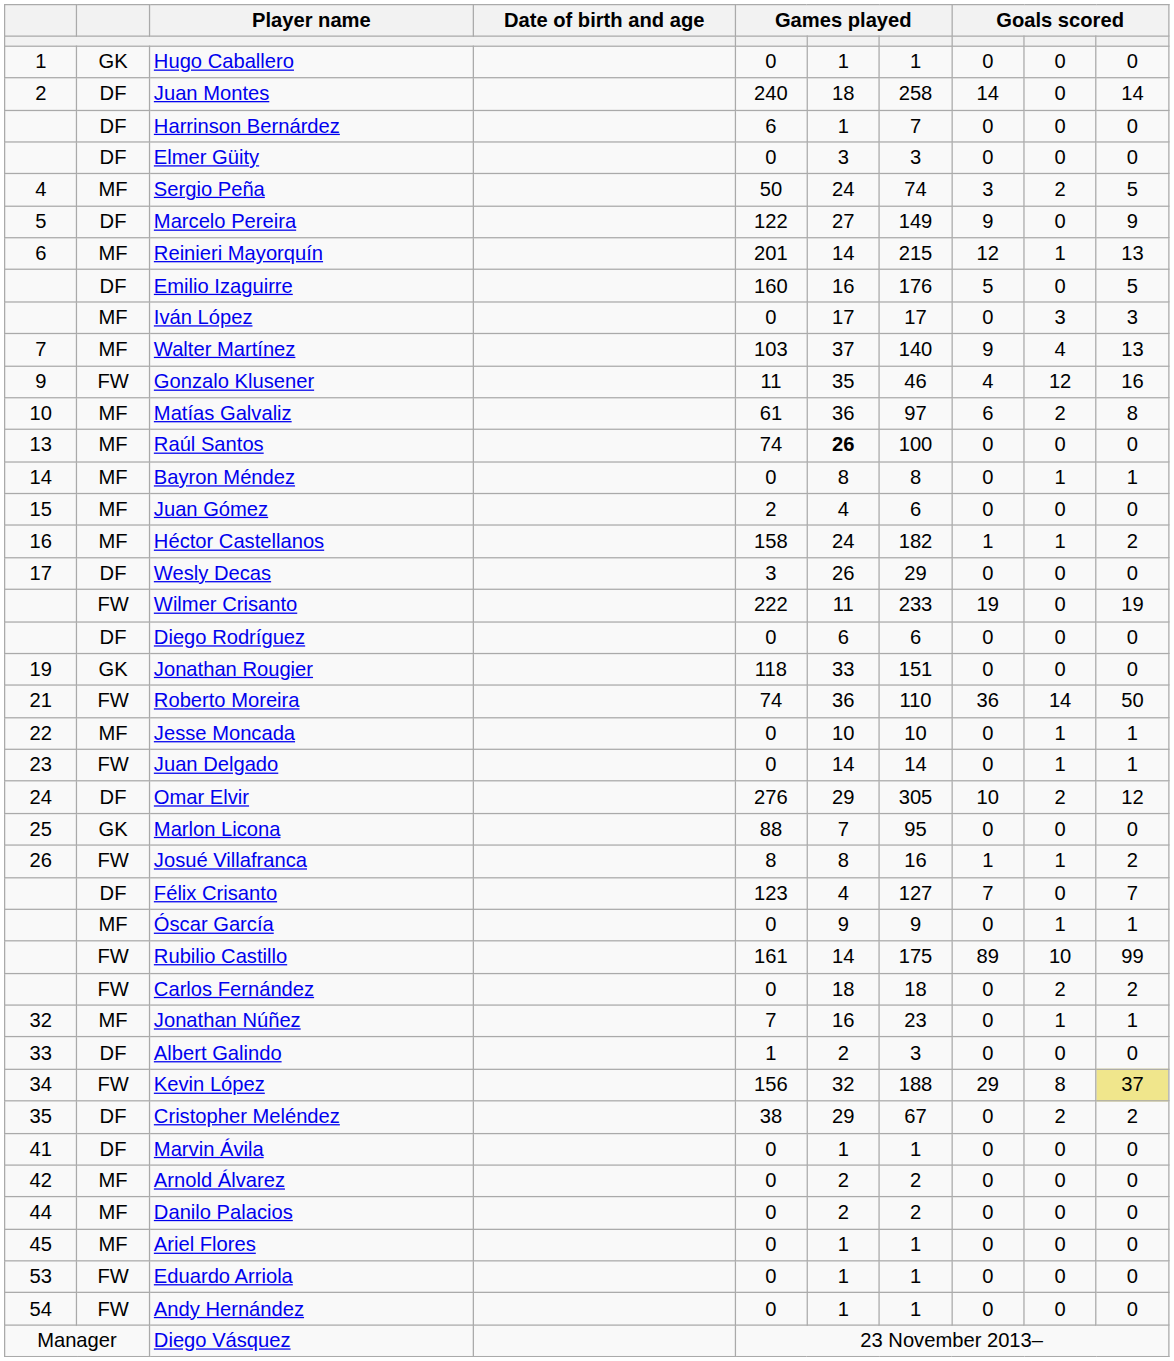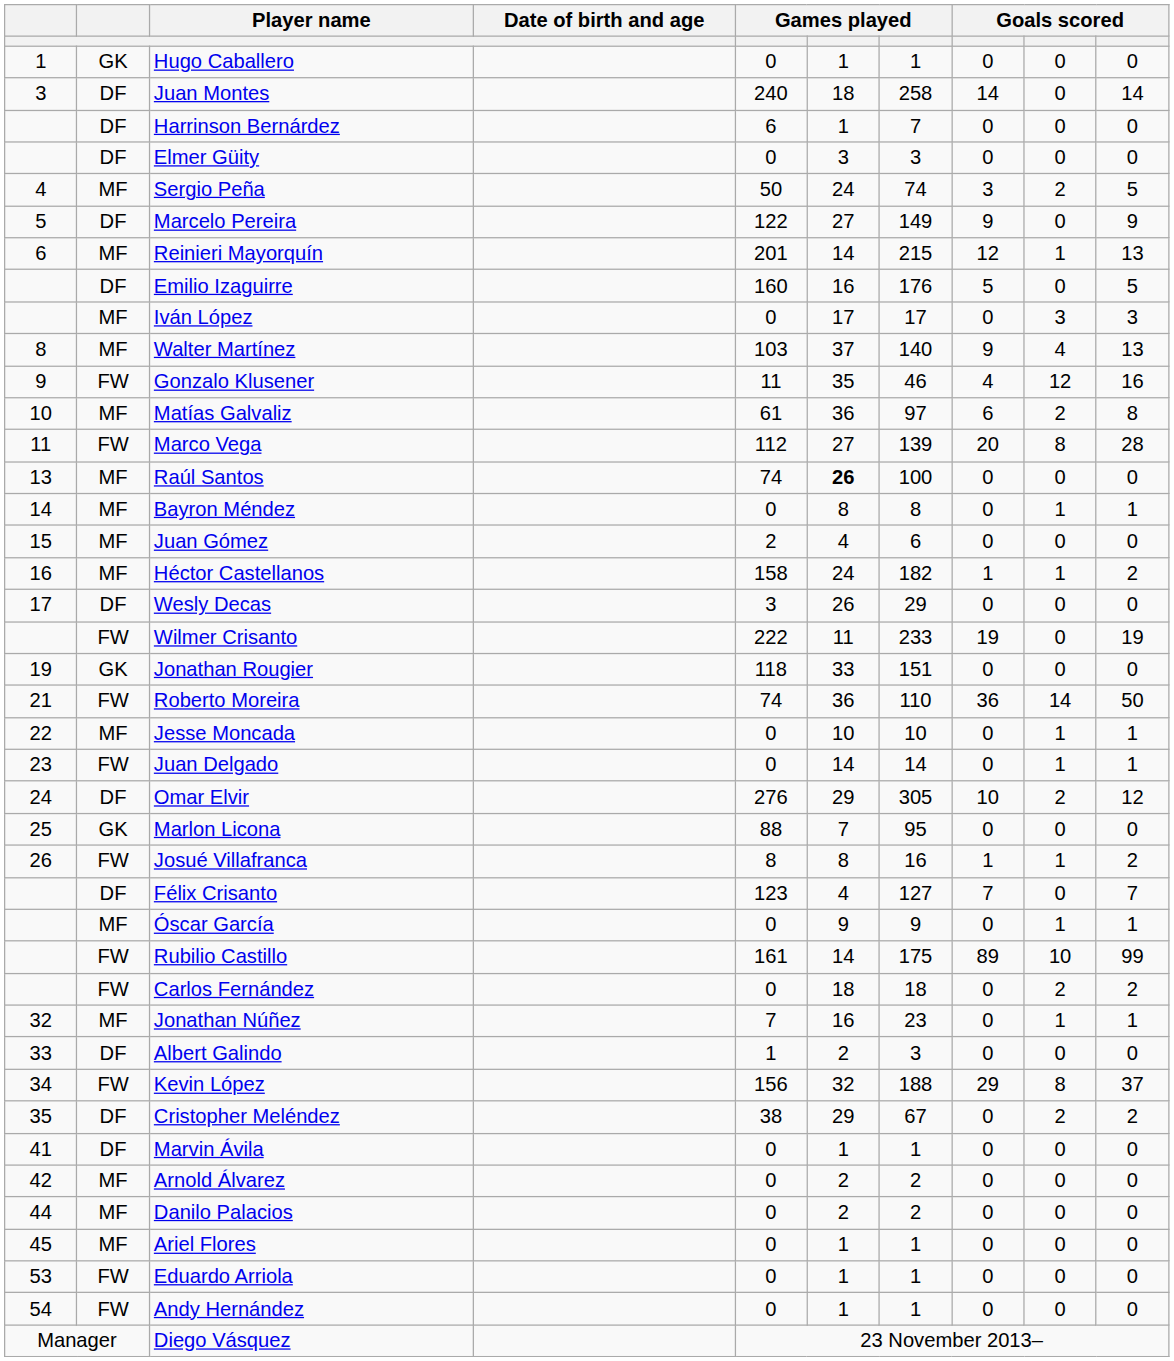 <table class="wikitable">
 <tr>
 <th width="50"></th>
 <th width="50"></th>
 <th width="250">Player name</th>
 <th width="200">Date of birth and age</th>
 <th width="150" colspan="3">Games played</th>
 <th width="150" colspan="3">Goals scored</th>
 </tr>
 <tr>
 <th colspan="4"></th>
 <th width="50"></th>
 <th width="50"></th>
 <th width="50"></th>
 <th width="50"></th>
 <th width="50"></th>
 <th width="50"></th>
 </tr>
 <tr align="center">
 <td>1</td>
 <td>GK</td>
 <td align="left"> <a href='#'>Hugo Caballero</a></td>
 <td></td>
 <td>0</td>
 <td>1</td>
 <td>1</td>
 <td>0</td>
 <td>0</td>
 <td>0</td>
 </tr>
 <tr align="center">
-<td>2</td>
+<td>3</td>
 <td>DF</td>
 <td align="left"> <a href='#'>Juan Montes</a></td>
 <td></td>
 <td>240</td>
 <td>18</td>
 <td>258</td>
 <td>14</td>
 <td>0</td>
 <td>14</td>
 </tr>
 <tr align="center">
 <td></td>
 <td>DF</td>
 <td align="left"> <a href='#'>Harrinson Bernárdez</a></td>
 <td></td>
 <td>6</td>
 <td>1</td>
 <td>7</td>
 <td>0</td>
 <td>0</td>
 <td>0</td>
 </tr>
 <tr align="center">
 <td></td>
 <td>DF</td>
 <td align="left"> <a href='#'>Elmer Güity</a></td>
 <td></td>
 <td>0</td>
 <td>3</td>
 <td>3</td>
 <td>0</td>
 <td>0</td>
 <td>0</td>
 </tr>
 <tr align="center">
 <td>4</td>
 <td>MF</td>
 <td align="left"> <a href='#'>Sergio Peña</a></td>
 <td></td>
 <td>50</td>
 <td>24</td>
 <td>74</td>
 <td>3</td>
 <td>2</td>
 <td>5</td>
 </tr>
 <tr align="center">
 <td>5</td>
 <td>DF</td>
 <td align="left"> <a href='#'>Marcelo Pereira</a></td>
 <td></td>
 <td>122</td>
 <td>27</td>
 <td>149</td>
 <td>9</td>
 <td>0</td>
 <td>9</td>
 </tr>
 <tr align="center">
 <td>6</td>
 <td>MF</td>
 <td align="left"> <a href='#'>Reinieri Mayorquín</a></td>
 <td></td>
 <td>201</td>
 <td>14</td>
 <td>215</td>
 <td>12</td>
 <td>1</td>
 <td>13</td>
 </tr>
 <tr align="center">
 <td></td>
 <td>DF</td>
 <td align="left"> <a href='#'>Emilio Izaguirre</a></td>
 <td></td>
 <td>160</td>
 <td>16</td>
 <td>176</td>
 <td>5</td>
 <td>0</td>
 <td>5</td>
 </tr>
 <tr align="center">
 <td></td>
 <td>MF</td>
 <td align="left"> <a href='#'>Iván López</a></td>
 <td></td>
 <td>0</td>
 <td>17</td>
 <td>17</td>
 <td>0</td>
 <td>3</td>
 <td>3</td>
 </tr>
 <tr align="center">
-<td>7</td>
+<td>8</td>
 <td>MF</td>
 <td align="left"> <a href='#'>Walter Martínez</a></td>
 <td></td>
 <td>103</td>
 <td>37</td>
 <td>140</td>
 <td>9</td>
 <td>4</td>
 <td>13</td>
 </tr>
 <tr align="center">
 <td>9</td>
 <td>FW</td>
 <td align="left"> <a href='#'>Gonzalo Klusener</a></td>
 <td></td>
 <td>11</td>
 <td>35</td>
 <td>46</td>
 <td>4</td>
 <td>12</td>
 <td>16</td>
 </tr>
 <tr align="center">
 <td>10</td>
 <td>MF</td>
 <td align="left"> <a href='#'>Matías Galvaliz</a></td>
 <td></td>
 <td>61</td>
 <td>36</td>
 <td>97</td>
 <td>6</td>
 <td>2</td>
 <td>8</td>
+</tr>
+<tr align="center">
+<td>11</td>
+<td>FW</td>
+<td align="left"> <a href='#'>Marco Vega</a></td>
+<td></td>
+<td>112</td>
+<td>27</td>
+<td>139</td>
+<td>20</td>
+<td>8</td>
+<td>28</td>
 </tr>
 <tr align="center">
 <td>13</td>
 <td>MF</td>
 <td align="left"> <a href='#'>Raúl Santos</a></td>
 <td></td>
 <td>74</td>
 <td><strong>26</strong></td>
 <td>100</td>
 <td>0</td>
 <td>0</td>
 <td>0</td>
 </tr>
 <tr align="center">
 <td>14</td>
 <td>MF</td>
 <td align="left"> <a href='#'>Bayron Méndez</a></td>
 <td></td>
 <td>0</td>
 <td>8</td>
 <td>8</td>
 <td>0</td>
 <td>1</td>
 <td>1</td>
 </tr>
 <tr align="center">
 <td>15</td>
 <td>MF</td>
 <td align="left"> <a href='#'>Juan Gómez</a></td>
 <td></td>
 <td>2</td>
 <td>4</td>
 <td>6</td>
 <td>0</td>
 <td>0</td>
 <td>0</td>
 </tr>
 <tr align="center">
 <td>16</td>
 <td>MF</td>
 <td align="left"> <a href='#'>Héctor Castellanos</a></td>
 <td></td>
 <td>158</td>
 <td>24</td>
 <td>182</td>
 <td>1</td>
 <td>1</td>
 <td>2</td>
 </tr>
 <tr align="center">
 <td>17</td>
 <td>DF</td>
 <td align="left"> <a href='#'>Wesly Decas</a></td>
 <td></td>
 <td>3</td>
 <td>26</td>
 <td>29</td>
 <td>0</td>
 <td>0</td>
 <td>0</td>
 </tr>
 <tr align="center">
 <td></td>
 <td>FW</td>
 <td align="left"> <a href='#'>Wilmer Crisanto</a></td>
 <td></td>
 <td>222</td>
 <td>11</td>
 <td>233</td>
 <td>19</td>
 <td>0</td>
 <td>19</td>
-</tr>
-<tr align="center">
-<td></td>
-<td>DF</td>
-<td align="left"> <a href='#'>Diego Rodríguez</a></td>
-<td></td>
-<td>0</td>
-<td>6</td>
-<td>6</td>
-<td>0</td>
-<td>0</td>
-<td>0</td>
 </tr>
 <tr align="center">
 <td>19</td>
 <td>GK</td>
 <td align="left"> <a href='#'>Jonathan Rougier</a></td>
 <td></td>
 <td>118</td>
 <td>33</td>
 <td>151</td>
 <td>0</td>
 <td>0</td>
 <td>0</td>
 </tr>
 <tr align="center">
 <td>21</td>
 <td>FW</td>
 <td align="left"> <a href='#'>Roberto Moreira</a></td>
 <td></td>
 <td>74</td>
 <td>36</td>
 <td>110</td>
 <td>36</td>
 <td>14</td>
 <td>50</td>
 </tr>
 <tr align="center">
 <td>22</td>
 <td>MF</td>
 <td align="left"> <a href='#'>Jesse Moncada</a></td>
 <td></td>
 <td>0</td>
 <td>10</td>
 <td>10</td>
 <td>0</td>
 <td>1</td>
 <td>1</td>
 </tr>
 <tr align="center">
 <td>23</td>
 <td>FW</td>
 <td align="left"> <a href='#'>Juan Delgado</a></td>
 <td></td>
 <td>0</td>
 <td>14</td>
 <td>14</td>
 <td>0</td>
 <td>1</td>
 <td>1</td>
 </tr>
 <tr align="center">
 <td>24</td>
 <td>DF</td>
 <td align="left"> <a href='#'>Omar Elvir</a></td>
 <td></td>
 <td>276</td>
 <td>29</td>
 <td>305</td>
 <td>10</td>
 <td>2</td>
 <td>12</td>
 </tr>
 <tr align="center">
 <td>25</td>
 <td>GK</td>
 <td align="left"> <a href='#'>Marlon Licona</a></td>
 <td></td>
 <td>88</td>
 <td>7</td>
 <td>95</td>
 <td>0</td>
 <td>0</td>
 <td>0</td>
 </tr>
 <tr align="center">
 <td>26</td>
 <td>FW</td>
 <td align="left"> <a href='#'>Josué Villafranca</a></td>
 <td></td>
 <td>8</td>
 <td>8</td>
 <td>16</td>
 <td>1</td>
 <td>1</td>
 <td>2</td>
 </tr>
 <tr align="center">
 <td></td>
 <td>DF</td>
 <td align="left"> <a href='#'>Félix Crisanto</a></td>
 <td></td>
 <td>123</td>
 <td>4</td>
 <td>127</td>
 <td>7</td>
 <td>0</td>
 <td>7</td>
 </tr>
 <tr align="center">
 <td></td>
 <td>MF</td>
 <td align="left"> <a href='#'>Óscar García</a></td>
 <td></td>
 <td>0</td>
 <td>9</td>
 <td>9</td>
 <td>0</td>
 <td>1</td>
 <td>1</td>
 </tr>
 <tr align="center">
 <td></td>
 <td>FW</td>
 <td align="left"> <a href='#'>Rubilio Castillo</a></td>
 <td></td>
 <td>161</td>
 <td>14</td>
 <td>175</td>
 <td>89</td>
 <td>10</td>
 <td>99</td>
 </tr>
 <tr align="center">
 <td></td>
 <td>FW</td>
 <td align="left"> <a href='#'>Carlos Fernández</a></td>
 <td></td>
 <td>0</td>
 <td>18</td>
 <td>18</td>
 <td>0</td>
 <td>2</td>
 <td>2</td>
 </tr>
 <tr align="center">
 <td>32</td>
 <td>MF</td>
 <td align="left"> <a href='#'>Jonathan Núñez</a></td>
 <td></td>
 <td>7</td>
 <td>16</td>
 <td>23</td>
 <td>0</td>
 <td>1</td>
 <td>1</td>
 </tr>
 <tr align="center">
 <td>33</td>
 <td>DF</td>
 <td align="left"> <a href='#'>Albert Galindo</a></td>
 <td></td>
 <td>1</td>
 <td>2</td>
 <td>3</td>
 <td>0</td>
 <td>0</td>
 <td>0</td>
 </tr>
 <tr align="center">
 <td>34</td>
 <td>FW</td>
 <td align="left"> <a href='#'>Kevin López</a></td>
 <td></td>
 <td>156</td>
 <td>32</td>
 <td>188</td>
 <td>29</td>
 <td>8</td>
-<td style="background: khaki;">37</td>
+<td>37</td>
 </tr>
 <tr align="center">
 <td>35</td>
 <td>DF</td>
 <td align="left"> <a href='#'>Cristopher Meléndez</a></td>
 <td></td>
 <td>38</td>
 <td>29</td>
 <td>67</td>
 <td>0</td>
 <td>2</td>
 <td>2</td>
 </tr>
 <tr align="center">
 <td>41</td>
 <td>DF</td>
 <td align="left"> <a href='#'>Marvin Ávila</a></td>
 <td></td>
 <td>0</td>
 <td>1</td>
 <td>1</td>
 <td>0</td>
 <td>0</td>
 <td>0</td>
 </tr>
 <tr align="center">
 <td>42</td>
 <td>MF</td>
 <td align="left"> <a href='#'>Arnold Álvarez</a></td>
 <td></td>
 <td>0</td>
 <td>2</td>
 <td>2</td>
 <td>0</td>
 <td>0</td>
 <td>0</td>
 </tr>
 <tr align="center">
 <td>44</td>
 <td>MF</td>
 <td align="left"> <a href='#'>Danilo Palacios</a></td>
 <td></td>
 <td>0</td>
 <td>2</td>
 <td>2</td>
 <td>0</td>
 <td>0</td>
 <td>0</td>
 </tr>
 <tr align="center">
 <td>45</td>
 <td>MF</td>
 <td align="left"> <a href='#'>Ariel Flores</a></td>
 <td></td>
 <td>0</td>
 <td>1</td>
 <td>1</td>
 <td>0</td>
 <td>0</td>
 <td>0</td>
 </tr>
 <tr align="center">
 <td>53</td>
 <td>FW</td>
 <td align="left"> <a href='#'>Eduardo Arriola</a></td>
 <td></td>
 <td>0</td>
 <td>1</td>
 <td>1</td>
 <td>0</td>
 <td>0</td>
 <td>0</td>
 </tr>
 <tr align="center">
 <td>54</td>
 <td>FW</td>
 <td align="left"> <a href='#'>Andy Hernández</a></td>
 <td></td>
 <td>0</td>
 <td>1</td>
 <td>1</td>
 <td>0</td>
 <td>0</td>
 <td>0</td>
 </tr>
 <tr align="center">
 <td colspan="2">Manager</td>
 <td align="left"> <a href='#'>Diego Vásquez</a></td>
 <td></td>
 <td colspan="6">23 November 2013–</td>
 </tr>
 </table>
